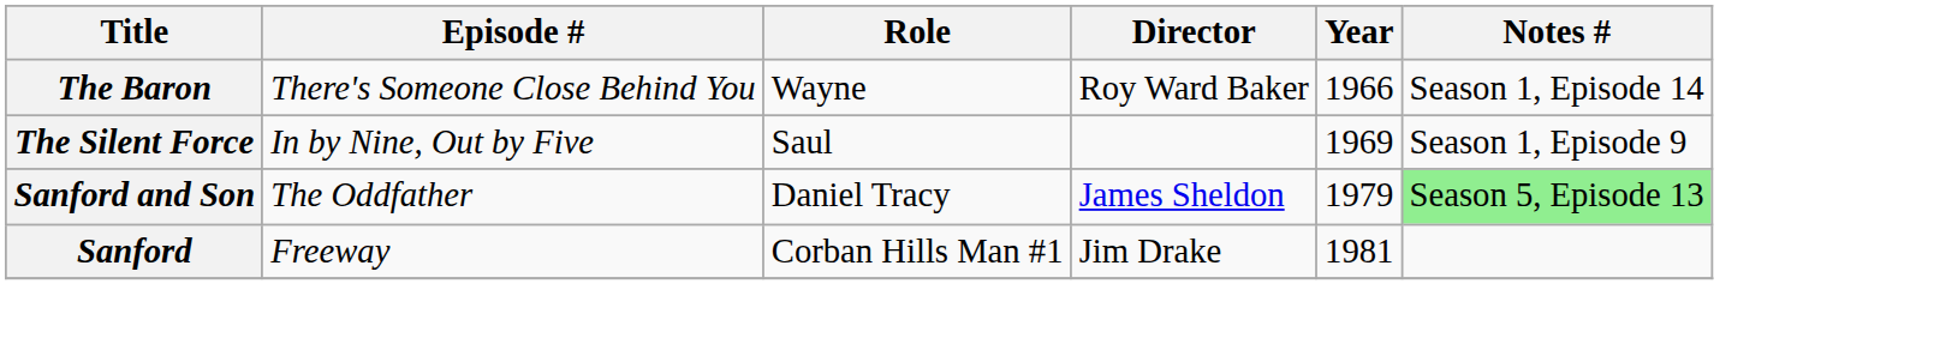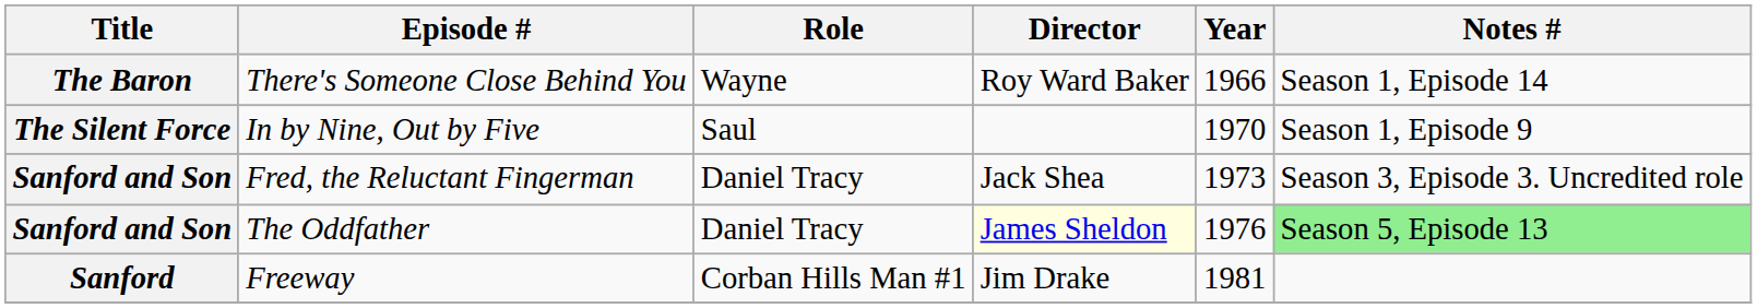 <table class="wikitable plainrowheaders sortable">
 <tr>
 <th scope="col">Title</th>
 <th scope="col" class="unsortable">Episode #</th>
 <th scope="col">Role</th>
 <th scope="col">Director</th>
 <th scope="col">Year</th>
 <th scope="col" class="unsortable">Notes #</th>
 </tr>
 <tr>
 <th scope="row"><em>The Baron</em></th>
 <td><em> There's Someone Close Behind You</em></td>
 <td>Wayne</td>
 <td>Roy Ward Baker</td>
 <td>1966</td>
 <td>Season 1, Episode 14</td>
 </tr>
 <tr>
 <th scope="row"><em>The Silent Force</em></th>
 <td><em>In by Nine, Out by Five</em></td>
 <td>Saul</td>
 <td></td>
-<td>1969</td>
+<td>1970</td>
 <td>Season 1, Episode 9</td>
+</tr>
+<tr>
+<th scope="row"><em>Sanford and Son</em></th>
+<td><em>Fred, the Reluctant Fingerman</em></td>
+<td>Daniel Tracy</td>
+<td>Jack Shea</td>
+<td>1973</td>
+<td>Season 3, Episode 3. Uncredited role</td>
 </tr>
 <tr>
 <th scope="row"><em>Sanford and Son</em></th>
 <td><em>The Oddfather</em></td>
 <td>Daniel Tracy</td>
-<td><a href='#'>James Sheldon</a></td>
-<td>1979</td>
+<td style="background: lightyellow;"><a href='#'>James Sheldon</a></td>
+<td>1976</td>
 <td style="background: lightgreen;">Season 5, Episode 13</td>
 </tr>
 <tr>
 <th scope="row"><em>Sanford</em></th>
 <td><em>Freeway</em></td>
 <td>Corban Hills Man #1</td>
 <td>Jim Drake</td>
 <td>1981</td>
 <td></td>
 </tr>
 <tr>
 </tr>
 </table>
